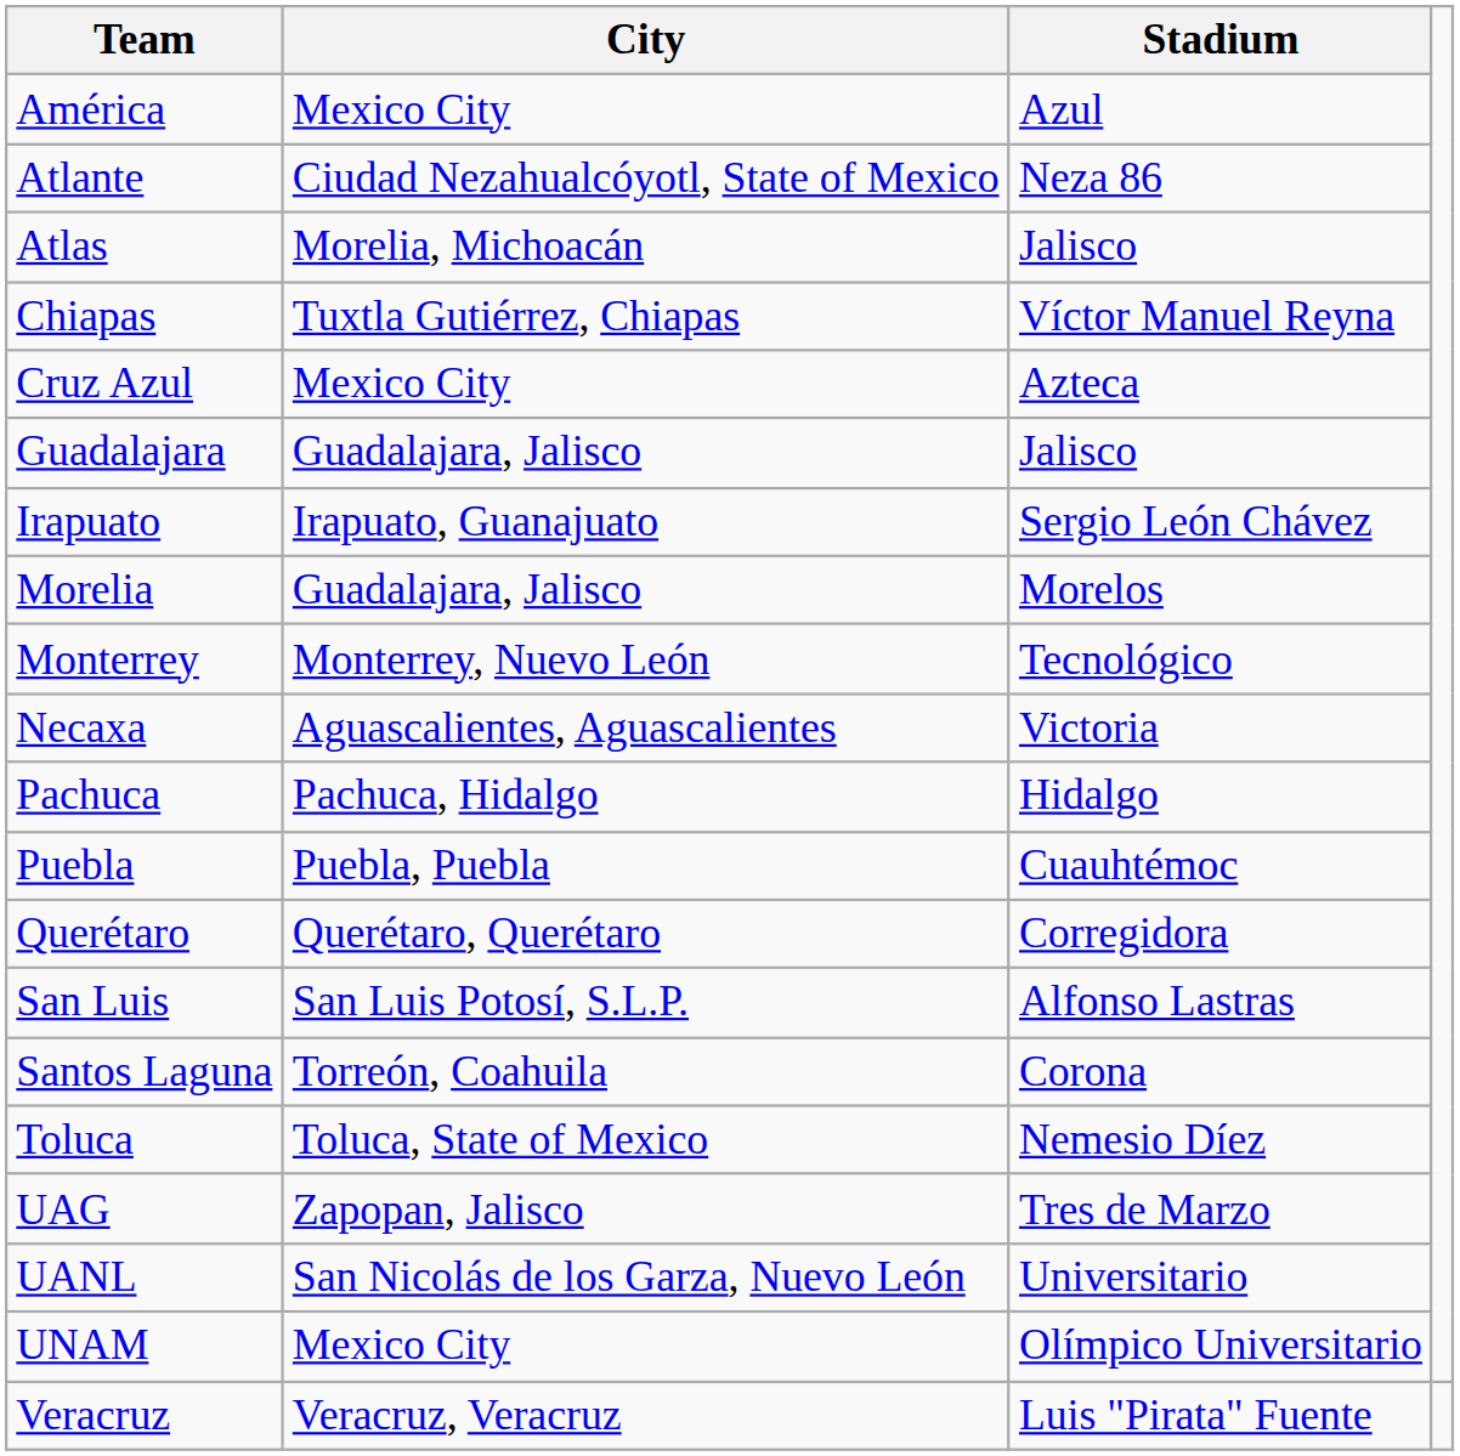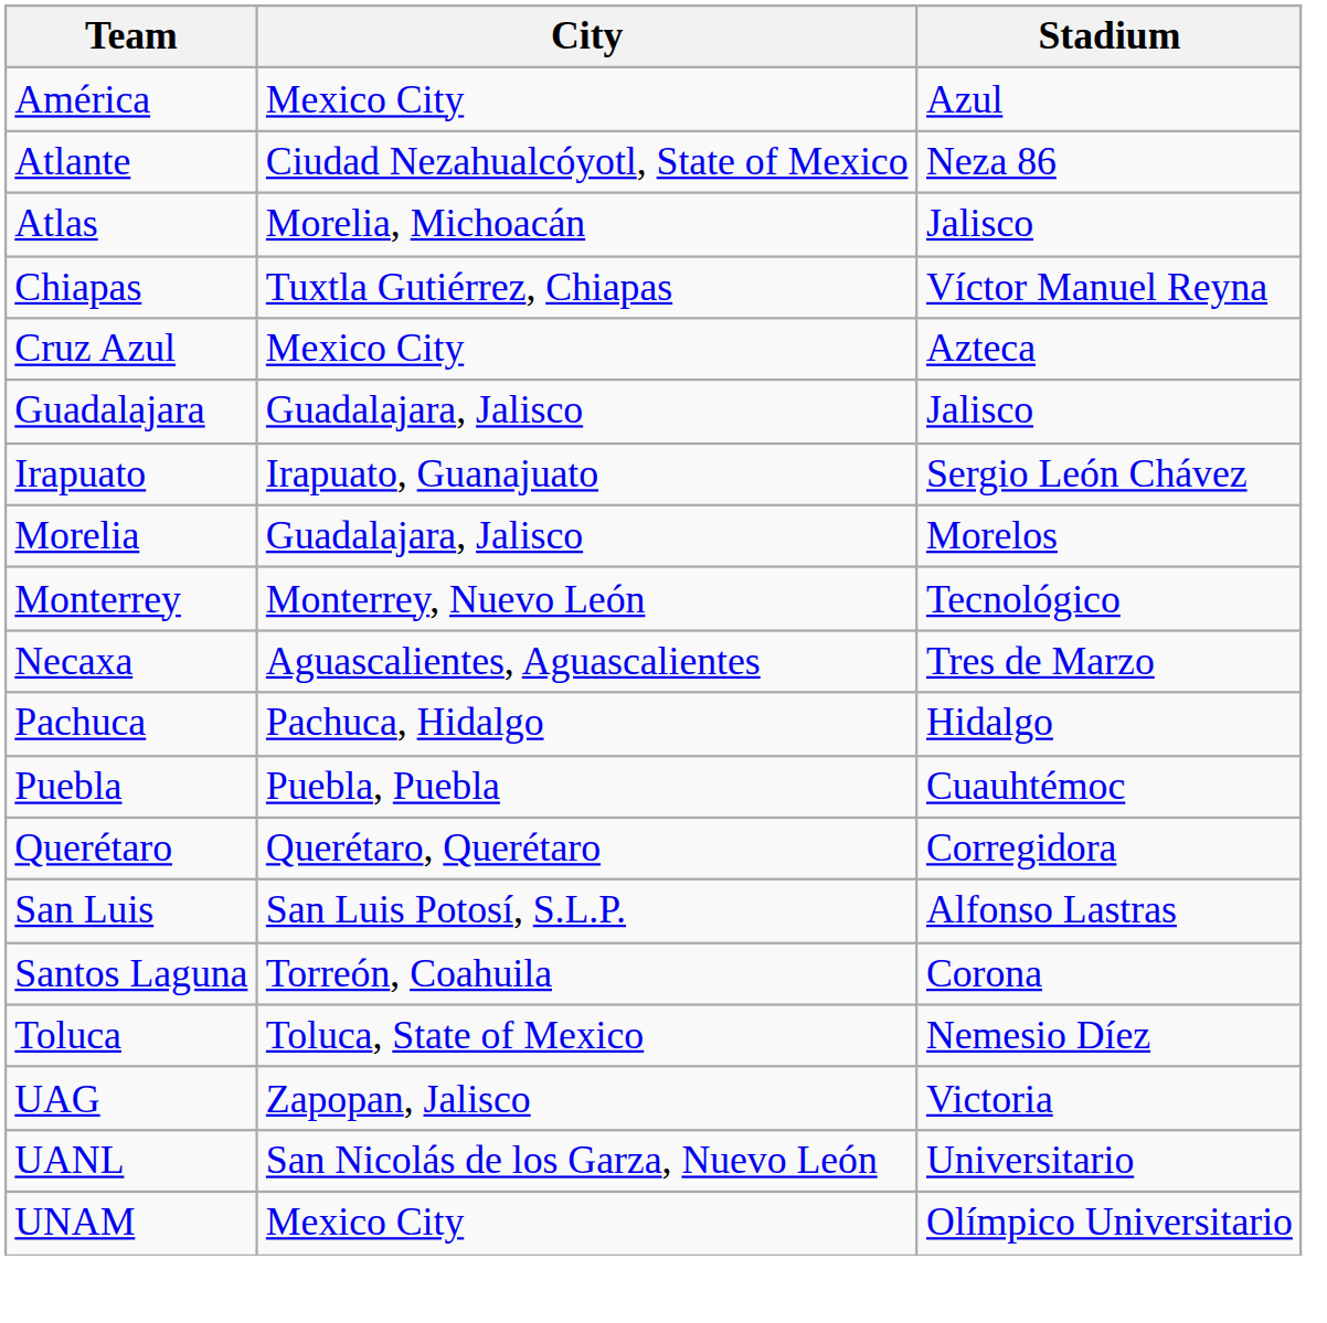 <table class="wikitable" class="toccolours sortable">
 <tr>
 <th>Team</th>
 <th>City</th>
 <th>Stadium</th>
 </tr>
 <tr>
 <td><a href='#'>América</a></td>
 <td><a href='#'>Mexico City</a></td>
 <td><a href='#'>Azul</a></td>
 </tr>
 <tr>
 <td><a href='#'>Atlante</a></td>
 <td><a href='#'>Ciudad Nezahualcóyotl</a>, <a href='#'>State of Mexico</a></td>
 <td><a href='#'>Neza 86</a></td>
 </tr>
 <tr>
 <td><a href='#'>Atlas</a></td>
 <td><a href='#'>Morelia</a>, <a href='#'>Michoacán</a></td>
 <td><a href='#'>Jalisco</a></td>
 </tr>
 <tr>
 <td><a href='#'>Chiapas</a></td>
 <td><a href='#'>Tuxtla Gutiérrez</a>, <a href='#'>Chiapas</a></td>
 <td><a href='#'>Víctor Manuel Reyna</a></td>
 </tr>
 <tr>
 <td><a href='#'>Cruz Azul</a></td>
 <td><a href='#'>Mexico City</a></td>
 <td><a href='#'>Azteca</a></td>
 </tr>
 <tr>
 <td><a href='#'>Guadalajara</a></td>
 <td><a href='#'>Guadalajara</a>, <a href='#'>Jalisco</a></td>
 <td><a href='#'>Jalisco</a></td>
 </tr>
 <tr>
 <td><a href='#'>Irapuato</a></td>
 <td><a href='#'>Irapuato</a>, <a href='#'>Guanajuato</a></td>
 <td><a href='#'>Sergio León Chávez</a></td>
 </tr>
 <tr>
 <td><a href='#'>Morelia</a></td>
 <td><a href='#'>Guadalajara</a>, <a href='#'>Jalisco</a></td>
 <td><a href='#'>Morelos</a></td>
 </tr>
 <tr>
 <td><a href='#'>Monterrey</a></td>
 <td><a href='#'>Monterrey</a>, <a href='#'>Nuevo León</a></td>
 <td><a href='#'>Tecnológico</a></td>
 </tr>
 <tr>
 <td><a href='#'>Necaxa</a></td>
 <td><a href='#'>Aguascalientes</a>, <a href='#'>Aguascalientes</a></td>
-<td><a href='#'>Victoria</a></td>
+<td><a href='#'>Tres de Marzo</a></td>
 </tr>
 <tr>
 <td><a href='#'>Pachuca</a></td>
 <td><a href='#'>Pachuca</a>, <a href='#'>Hidalgo</a></td>
 <td><a href='#'>Hidalgo</a></td>
 </tr>
 <tr>
 <td><a href='#'>Puebla</a></td>
 <td><a href='#'>Puebla</a>, <a href='#'>Puebla</a></td>
 <td><a href='#'>Cuauhtémoc</a></td>
 </tr>
 <tr>
 <td><a href='#'>Querétaro</a></td>
 <td><a href='#'>Querétaro</a>, <a href='#'>Querétaro</a></td>
 <td><a href='#'>Corregidora</a></td>
 </tr>
 <tr>
 <td><a href='#'>San Luis</a></td>
 <td><a href='#'>San Luis Potosí</a>, <a href='#'>S.L.P.</a></td>
 <td><a href='#'>Alfonso Lastras</a></td>
 </tr>
 <tr>
 <td><a href='#'>Santos Laguna</a></td>
 <td><a href='#'>Torreón</a>, <a href='#'>Coahuila</a></td>
 <td><a href='#'>Corona</a></td>
 </tr>
 <tr>
 <td><a href='#'>Toluca</a></td>
 <td><a href='#'>Toluca</a>, <a href='#'>State of Mexico</a></td>
 <td><a href='#'>Nemesio Díez</a></td>
 </tr>
 <tr>
 <td><a href='#'>UAG</a></td>
 <td><a href='#'>Zapopan</a>, <a href='#'>Jalisco</a></td>
-<td><a href='#'>Tres de Marzo</a></td>
+<td><a href='#'>Victoria</a></td>
 </tr>
 <tr>
 <td><a href='#'>UANL</a></td>
 <td><a href='#'>San Nicolás de los Garza</a>, <a href='#'>Nuevo León</a></td>
 <td><a href='#'>Universitario</a></td>
 </tr>
 <tr>
 <td><a href='#'>UNAM</a></td>
 <td><a href='#'>Mexico City</a></td>
 <td><a href='#'>Olímpico Universitario</a></td>
 </tr>
-<tr>
-<td><a href='#'>Veracruz</a></td>
-<td><a href='#'>Veracruz</a>, <a href='#'>Veracruz</a></td>
-<td><a href='#'>Luis "Pirata" Fuente</a></td>
-<td></td>
-</tr>
 </table>
